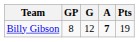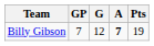 <table class="wikitable">
 <tr>
 <th>Team</th>
 <th width="20">GP</th>
 <th width="20">G</th>
 <th width="20">A</th>
 <th width="20">Pts</th>
 </tr>
 <tr align=center>
 <td align=left> <a href='#'>Billy Gibson</a></td>
-<td>8</td>
+<td>7</td>
 <td>12</td>
 <td><strong>7</strong></td>
 <td>19</td>
 </tr>
 </table>
